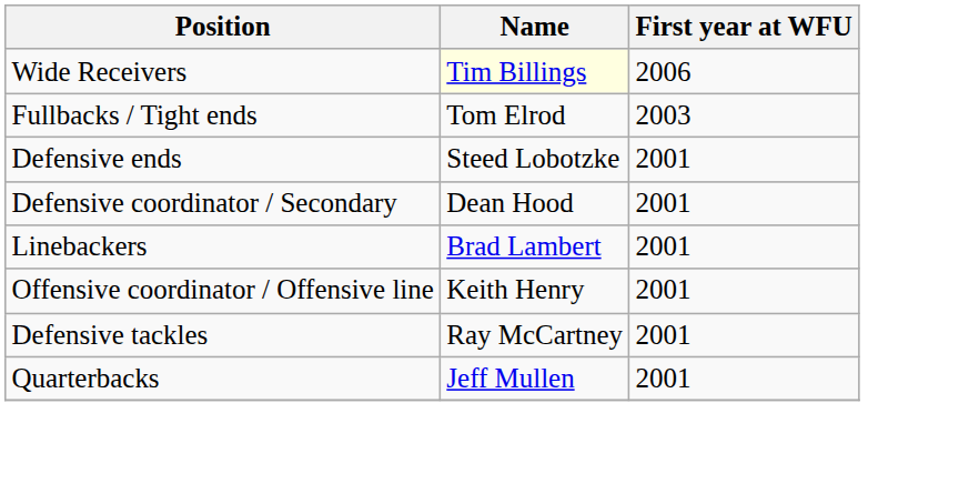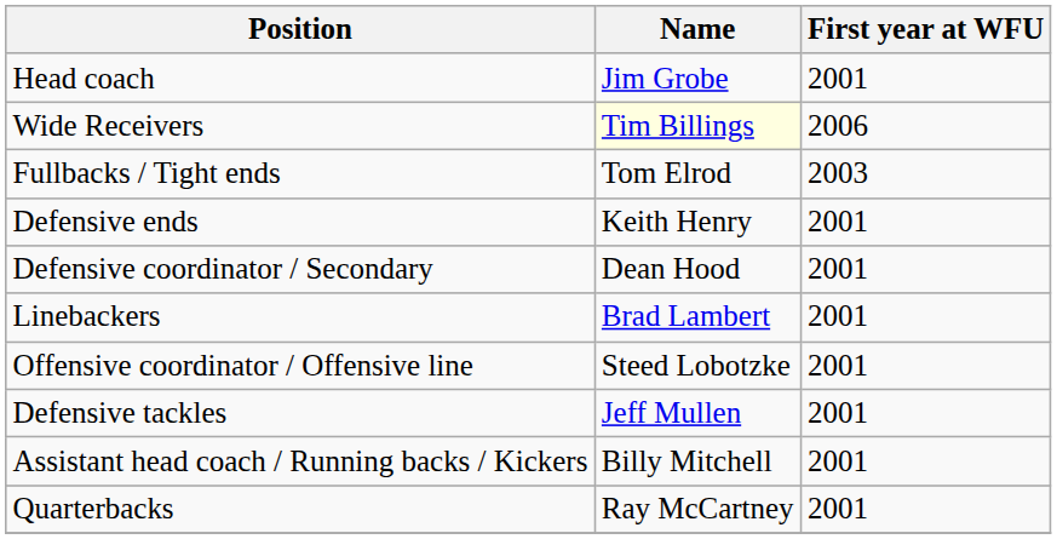 <table class="wikitable">
 <tr>
 <th><strong>Position</strong></th>
 <th><strong>Name</strong></th>
 <th><strong>First year at WFU</strong></th>
+</tr>
+<tr>
+<td>Head coach</td>
+<td><a href='#'>Jim Grobe</a></td>
+<td>2001</td>
 </tr>
 <tr>
 <td>Wide Receivers</td>
 <td style="background: lightyellow;"><a href='#'>Tim Billings</a></td>
 <td>2006</td>
 </tr>
 <tr>
 <td>Fullbacks / Tight ends</td>
 <td>Tom Elrod</td>
 <td>2003</td>
 </tr>
 <tr>
 <td>Defensive ends</td>
-<td>Steed Lobotzke</td>
+<td>Keith Henry</td>
 <td>2001</td>
 </tr>
 <tr>
 <td>Defensive coordinator / Secondary</td>
 <td>Dean Hood</td>
 <td>2001</td>
 </tr>
 <tr>
 <td>Linebackers</td>
 <td><a href='#'>Brad Lambert</a></td>
 <td>2001</td>
 </tr>
 <tr>
 <td>Offensive coordinator / Offensive line</td>
-<td>Keith Henry</td>
+<td>Steed Lobotzke</td>
 <td>2001</td>
 </tr>
 <tr>
 <td>Defensive tackles</td>
-<td>Ray McCartney</td>
+<td><a href='#'>Jeff Mullen</a></td>
+<td>2001</td>
+</tr>
+<tr>
+<td>Assistant head coach / Running backs / Kickers</td>
+<td>Billy Mitchell</td>
 <td>2001</td>
 </tr>
 <tr>
 <td>Quarterbacks</td>
-<td><a href='#'>Jeff Mullen</a></td>
+<td>Ray McCartney</td>
 <td>2001</td>
 </tr>
 <tr>
 </tr>
 </table>
